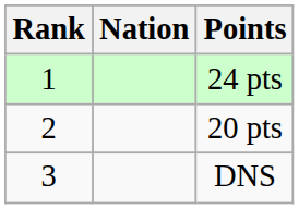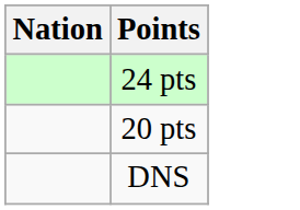 <table class="wikitable sortable" style="text-align:center">
 <tr>
-<th>Rank</th>
 <th>Nation</th>
 <th>Points</th>
 </tr>
 <tr style="background-color:#ccffcc">
-<td>1</td>
 <td align=left></td>
 <td>24 pts</td>
 </tr>
 <tr>
-<td>2</td>
 <td align=left></td>
 <td>20 pts</td>
 </tr>
 <tr>
-<td>3</td>
 <td align=left></td>
 <td>DNS</td>
 </tr>
 </table>
